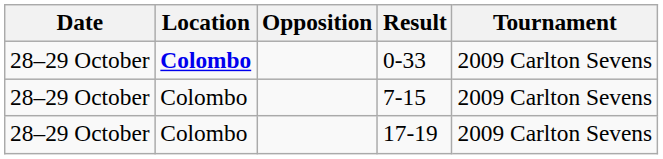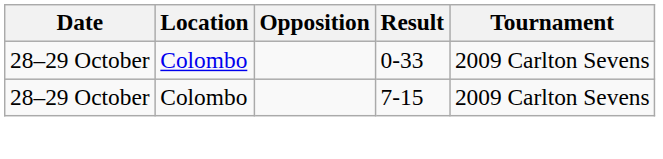 <table class="wikitable">
 <tr align="left">
 <th>Date</th>
 <th>Location</th>
 <th>Opposition</th>
 <th>Result</th>
 <th>Tournament</th>
 </tr>
 <tr>
 <td>28–29 October</td>
-<td><strong><a href='#'>Colombo</a></strong></td>
+<td><a href='#'>Colombo</a></td>
 <td></td>
 <td>0-33</td>
 <td>2009 Carlton Sevens</td>
 </tr>
 <tr>
 <td>28–29 October</td>
 <td>Colombo</td>
 <td></td>
 <td>7-15</td>
 <td>2009 Carlton Sevens</td>
 </tr>
-<tr>
-<td>28–29 October</td>
-<td>Colombo</td>
-<td></td>
-<td>17-19</td>
-<td>2009 Carlton Sevens</td>
-</tr>
 </table>
